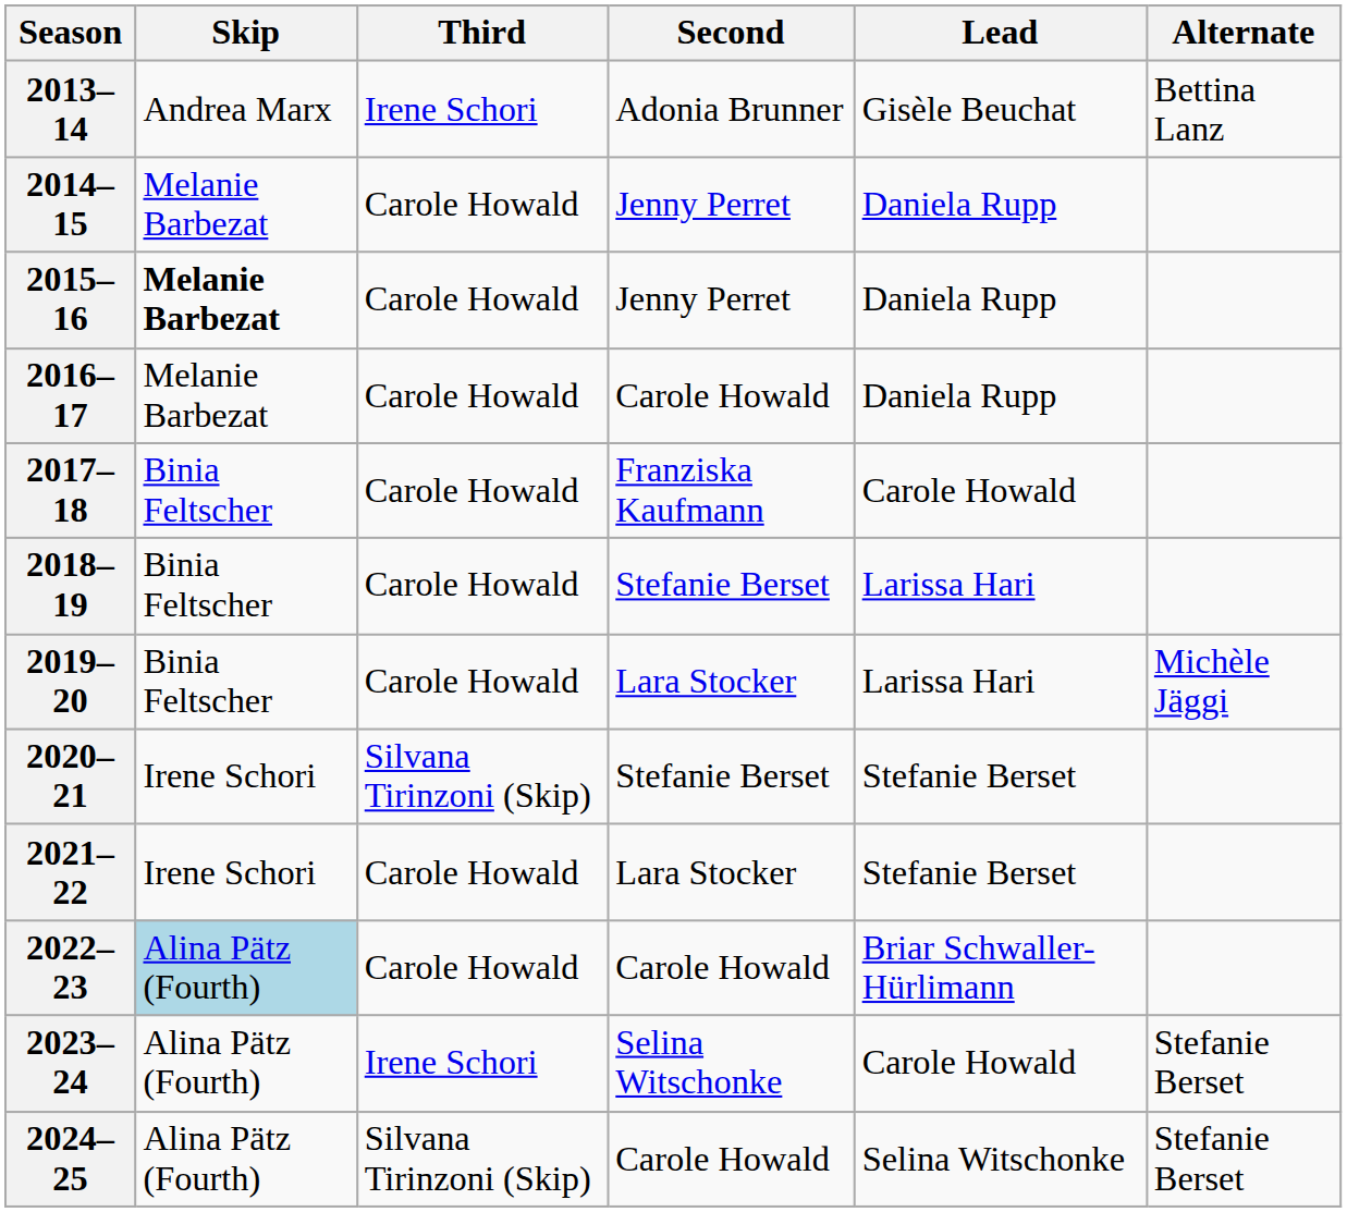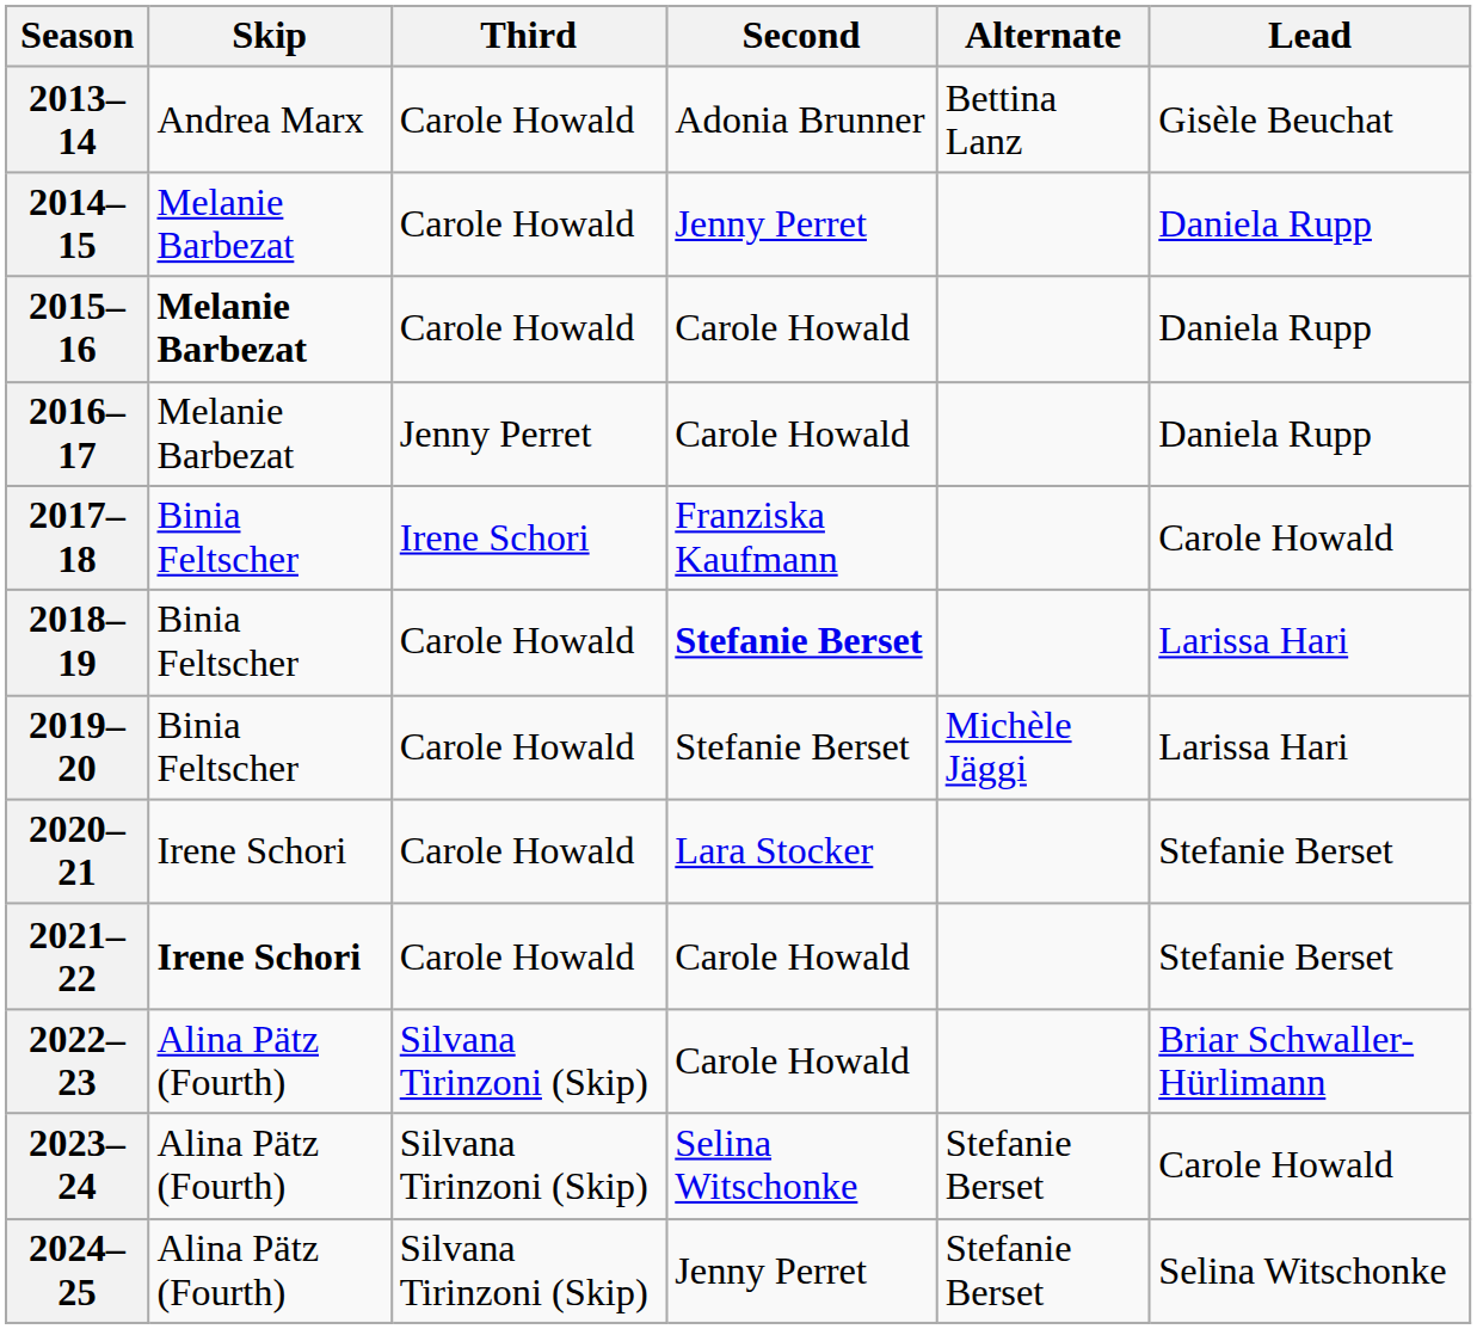 <table class="wikitable">
 <tr>
 <th scope="col">Season</th>
 <th scope="col">Skip</th>
 <th scope="col">Third</th>
 <th scope="col">Second</th>
+<th scope="col">Alternate</th>
 <th scope="col">Lead</th>
-<th scope="col">Alternate</th>
 </tr>
 <tr>
 <th scope="row">2013–14</th>
 <td>Andrea Marx</td>
-<td><a href='#'>Irene Schori</a></td>
+<td>Carole Howald</td>
 <td>Adonia Brunner</td>
+<td>Bettina Lanz</td>
 <td>Gisèle Beuchat</td>
-<td>Bettina Lanz</td>
 </tr>
 <tr>
 <th scope="row">2014–15</th>
 <td><a href='#'>Melanie Barbezat</a></td>
 <td>Carole Howald</td>
 <td><a href='#'>Jenny Perret</a></td>
+<td></td>
 <td><a href='#'>Daniela Rupp</a></td>
-<td></td>
 </tr>
 <tr>
 <th scope="row">2015–16</th>
 <td><strong>Melanie Barbezat</strong></td>
 <td>Carole Howald</td>
-<td>Jenny Perret</td>
+<td>Carole Howald</td>
+<td></td>
 <td>Daniela Rupp</td>
-<td></td>
 </tr>
 <tr>
 <th scope="row">2016–17</th>
 <td>Melanie Barbezat</td>
+<td>Jenny Perret</td>
 <td>Carole Howald</td>
-<td>Carole Howald</td>
+<td></td>
 <td>Daniela Rupp</td>
-<td></td>
 </tr>
 <tr>
 <th scope="row">2017–18</th>
 <td><a href='#'>Binia Feltscher</a></td>
+<td><a href='#'>Irene Schori</a></td>
+<td><a href='#'>Franziska Kaufmann</a></td>
+<td></td>
 <td>Carole Howald</td>
-<td><a href='#'>Franziska Kaufmann</a></td>
-<td>Carole Howald</td>
-<td></td>
 </tr>
 <tr>
 <th scope="row">2018–19</th>
 <td>Binia Feltscher</td>
 <td>Carole Howald</td>
-<td><a href='#'>Stefanie Berset</a></td>
+<td><strong><a href='#'>Stefanie Berset</a></strong></td>
+<td></td>
 <td><a href='#'>Larissa Hari</a></td>
-<td></td>
 </tr>
 <tr>
 <th scope="row">2019–20</th>
 <td>Binia Feltscher</td>
 <td>Carole Howald</td>
-<td><a href='#'>Lara Stocker</a></td>
+<td>Stefanie Berset</td>
+<td><a href='#'>Michèle Jäggi</a></td>
 <td>Larissa Hari</td>
-<td><a href='#'>Michèle Jäggi</a></td>
 </tr>
 <tr>
 <th scope="row">2020–21</th>
 <td>Irene Schori</td>
-<td><a href='#'>Silvana Tirinzoni</a> (Skip)</td>
+<td>Carole Howald</td>
+<td><a href='#'>Lara Stocker</a></td>
+<td></td>
 <td>Stefanie Berset</td>
-<td>Stefanie Berset</td>
-<td></td>
 </tr>
 <tr>
 <th scope="row">2021–22</th>
-<td>Irene Schori</td>
+<td><strong>Irene Schori</strong></td>
 <td>Carole Howald</td>
-<td>Lara Stocker</td>
+<td>Carole Howald</td>
+<td></td>
 <td>Stefanie Berset</td>
-<td></td>
 </tr>
 <tr>
 <th scope="row">2022–23</th>
-<td style="background: lightblue;"><a href='#'>Alina Pätz</a> (Fourth)</td>
+<td><a href='#'>Alina Pätz</a> (Fourth)</td>
+<td><a href='#'>Silvana Tirinzoni</a> (Skip)</td>
 <td>Carole Howald</td>
-<td>Carole Howald</td>
+<td></td>
 <td><a href='#'>Briar Schwaller-Hürlimann</a></td>
-<td></td>
 </tr>
 <tr>
 <th scope="row">2023–24</th>
 <td>Alina Pätz (Fourth)</td>
-<td><a href='#'>Irene Schori</a></td>
+<td>Silvana Tirinzoni (Skip)</td>
 <td><a href='#'>Selina Witschonke</a></td>
+<td>Stefanie Berset</td>
 <td>Carole Howald</td>
-<td>Stefanie Berset</td>
 </tr>
 <tr>
 <th scope="row">2024–25</th>
 <td>Alina Pätz (Fourth)</td>
 <td>Silvana Tirinzoni (Skip)</td>
-<td>Carole Howald</td>
+<td>Jenny Perret</td>
+<td>Stefanie Berset</td>
 <td>Selina Witschonke</td>
-<td>Stefanie Berset</td>
 </tr>
 </table>
